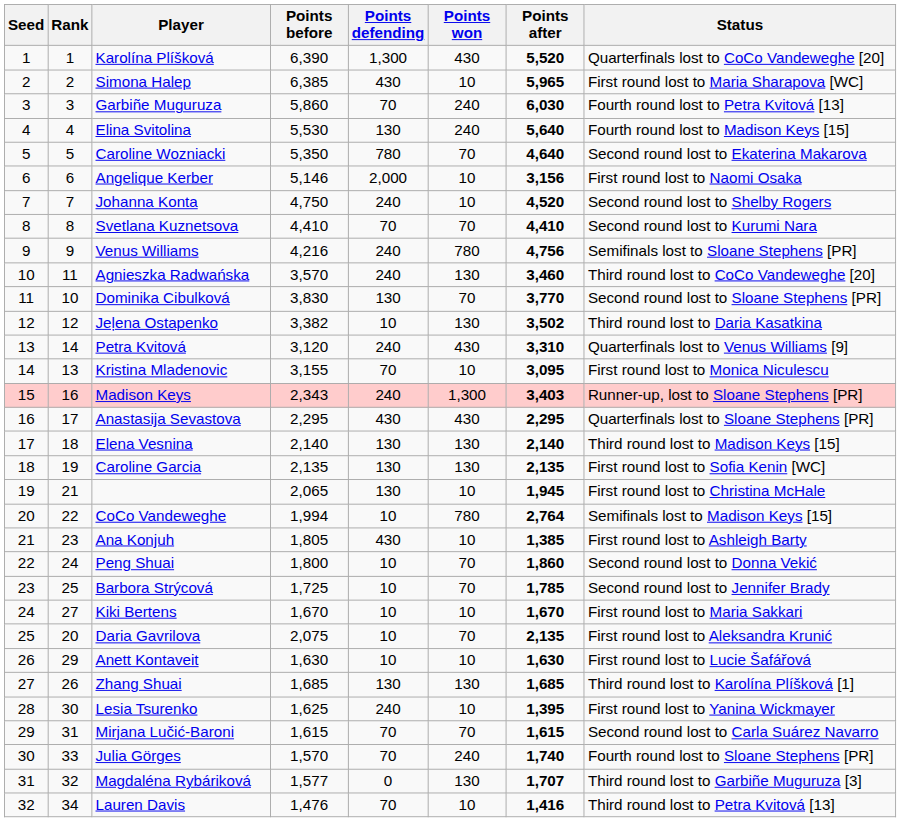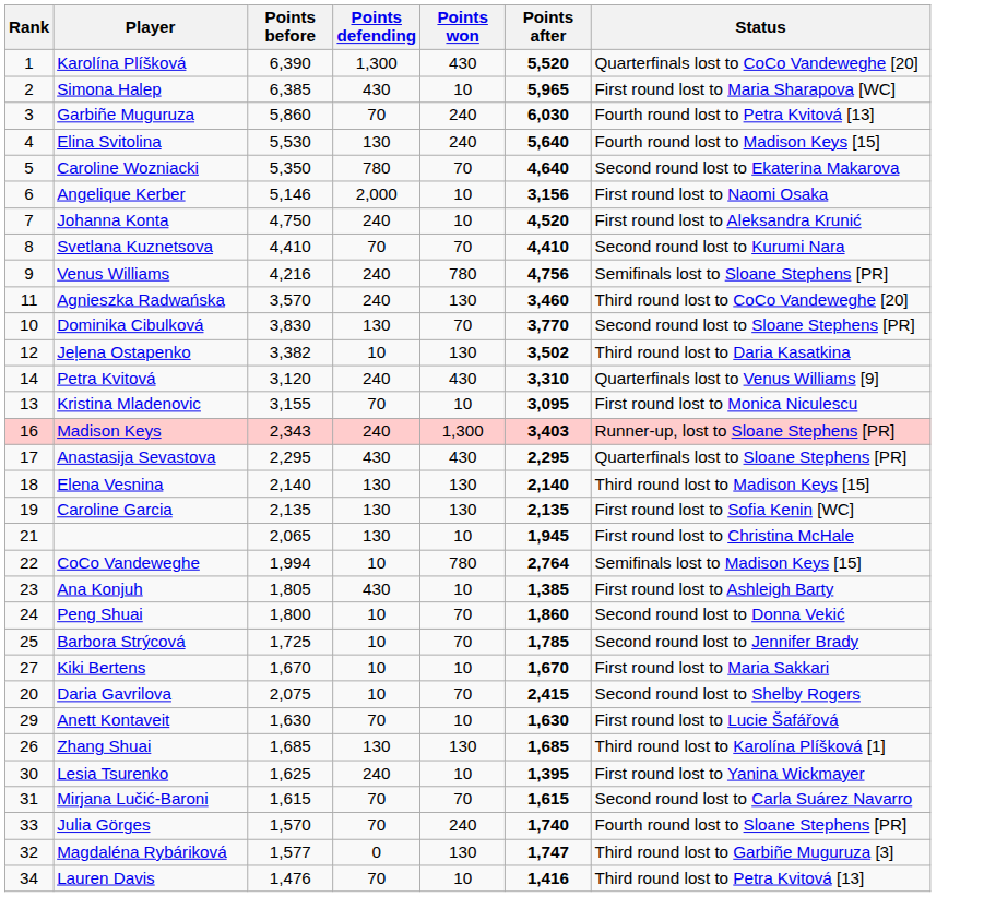 <table class="wikitable sortable" style="text-align:center;">
 <tr style="background:;">
-<th style="width:30px;">Seed</th>
 <th style="width:30px;">Rank</th>
 <th style="width:180px;">Player</th>
 <th style="width:75px;">Points<br> before</th>
 <th style="width:75px;"><strong><a href='#'>Points<br> defending</a></strong></th>
 <th style="width:75px;"><a href='#'>Points<br> won</a></th>
 <th style="width:75px;">Points<br> after</th>
 <th style="width:320px;">Status</th>
 </tr>
 <tr>
 <td>1</td>
-<td>1</td>
 <td style="text-align:left;" data-sort-value=> <a href='#'>Karolína Plíšková</a></td>
 <td>6,390</td>
 <td>1,300</td>
 <td>430</td>
 <td><strong>5,520</strong></td>
 <td style="text-align:left;" data-sort-value=>Quarterfinals lost to  <a href='#'>CoCo Vandeweghe</a> [20]</td>
 </tr>
 <tr>
-<td>2</td>
 <td>2</td>
 <td style="text-align:left;" data-sort-value=> <a href='#'>Simona Halep</a></td>
 <td>6,385</td>
 <td>430</td>
 <td>10</td>
 <td><strong>5,965</strong></td>
 <td style="text-align:left;" data-sort-value=>First round lost to  <a href='#'>Maria Sharapova</a> [WC]</td>
 </tr>
 <tr>
 <td>3</td>
-<td>3</td>
 <td style="text-align:left;" data-sort-value=""> <a href='#'>Garbiñe Muguruza</a></td>
 <td>5,860</td>
 <td>70</td>
 <td>240</td>
 <td><strong>6,030</strong></td>
 <td style="text-align:left;" data-sort-value="">Fourth round lost to  <a href='#'>Petra Kvitová</a> [13]</td>
 </tr>
 <tr>
-<td>4</td>
 <td>4</td>
 <td style="text-align:left;" data-sort-value=""> <a href='#'>Elina Svitolina</a></td>
 <td>5,530</td>
 <td>130</td>
 <td>240</td>
 <td><strong>5,640</strong></td>
 <td style="text-align:left;" data-sort-value="">Fourth round lost to  <a href='#'>Madison Keys</a> [15]</td>
 </tr>
 <tr>
 <td>5</td>
-<td>5</td>
 <td style="text-align:left;" data-sort-value=> <a href='#'>Caroline Wozniacki</a></td>
 <td>5,350</td>
 <td>780</td>
 <td>70</td>
 <td><strong>4,640</strong></td>
 <td style="text-align:left;" data-sort-value=>Second round lost to  <a href='#'>Ekaterina Makarova</a></td>
 </tr>
 <tr>
-<td>6</td>
 <td>6</td>
 <td style="text-align:left;" data-sort-value=> <a href='#'>Angelique Kerber</a></td>
 <td>5,146</td>
 <td>2,000</td>
 <td>10</td>
 <td><strong>3,156</strong></td>
 <td style="text-align:left;" data-sort-value=>First round lost to  <a href='#'>Naomi Osaka</a></td>
 </tr>
 <tr>
 <td>7</td>
-<td>7</td>
 <td style="text-align:left;" data-sort-value=> <a href='#'>Johanna Konta</a></td>
 <td>4,750</td>
 <td>240</td>
 <td>10</td>
 <td><strong>4,520</strong></td>
-<td style="text-align:left;" data-sort-value=>Second round lost to  <a href='#'>Shelby Rogers</a></td>
+<td style="text-align:left;" data-sort-value=>First round lost to  <a href='#'>Aleksandra Krunić</a></td>
 </tr>
 <tr>
-<td>8</td>
 <td>8</td>
 <td style="text-align:left;" data-sort-value=> <a href='#'>Svetlana Kuznetsova</a></td>
 <td>4,410</td>
 <td>70</td>
 <td>70</td>
 <td><strong>4,410</strong></td>
 <td style="text-align:left;" data-sort-value=>Second round lost to  <a href='#'>Kurumi Nara</a></td>
 </tr>
 <tr>
 <td>9</td>
-<td>9</td>
 <td style="text-align:left;" data-sort-value=> <a href='#'>Venus Williams</a></td>
 <td>4,216</td>
 <td>240</td>
 <td>780</td>
 <td><strong>4,756</strong></td>
 <td style="text-align:left;" data-sort-value=>Semifinals lost to  <a href='#'>Sloane Stephens</a> [PR]</td>
 </tr>
 <tr>
-<td>10</td>
 <td>11</td>
 <td style="text-align:left;" data-sort-value=> <a href='#'>Agnieszka Radwańska</a></td>
 <td>3,570</td>
 <td>240</td>
 <td>130</td>
 <td><strong>3,460</strong></td>
 <td style="text-align:left;" data-sort-value=>Third round lost to  <a href='#'>CoCo Vandeweghe</a> [20]</td>
 </tr>
 <tr>
-<td>11</td>
 <td>10</td>
 <td style="text-align:left;" data-sort-value=> <a href='#'>Dominika Cibulková</a></td>
 <td>3,830</td>
 <td>130</td>
 <td>70</td>
 <td><strong>3,770</strong></td>
 <td style="text-align:left;" data-sort-value=>Second round lost to  <a href='#'>Sloane Stephens</a> [PR]</td>
 </tr>
 <tr>
 <td>12</td>
-<td>12</td>
 <td style="text-align:left;" data-sort-value=> <a href='#'>Jeļena Ostapenko</a></td>
 <td>3,382</td>
 <td>10</td>
 <td>130</td>
 <td><strong>3,502</strong></td>
 <td style="text-align:left;" data-sort-value=>Third round lost to  <a href='#'>Daria Kasatkina</a></td>
 </tr>
 <tr>
-<td>13</td>
 <td>14</td>
 <td style="text-align:left;" data-sort-value=> <a href='#'>Petra Kvitová</a></td>
 <td>3,120</td>
 <td>240</td>
 <td>430</td>
 <td><strong>3,310</strong></td>
 <td style="text-align:left;" data-sort-value=>Quarterfinals lost to  <a href='#'>Venus Williams</a> [9]</td>
 </tr>
 <tr>
-<td>14</td>
 <td>13</td>
 <td style="text-align:left;" data-sort-value=> <a href='#'>Kristina Mladenovic</a></td>
 <td>3,155</td>
 <td>70</td>
 <td>10</td>
 <td><strong>3,095</strong></td>
 <td style="text-align:left;" data-sort-value=>First round lost to  <a href='#'>Monica Niculescu</a></td>
 </tr>
 <tr style="background:#fcc;">
-<td>15</td>
 <td>16</td>
 <td style="text-align:left;" data-sort-value=> <a href='#'>Madison Keys</a></td>
 <td>2,343</td>
 <td>240</td>
 <td>1,300</td>
 <td><strong>3,403</strong></td>
 <td style="text-align:left;" data-sort-value=>Runner-up, lost to  <a href='#'>Sloane Stephens</a> [PR]</td>
 </tr>
 <tr>
-<td>16</td>
 <td>17</td>
 <td style="text-align:left;" data-sort-value=> <a href='#'>Anastasija Sevastova</a></td>
 <td>2,295</td>
 <td>430</td>
 <td>430</td>
 <td><strong>2,295</strong></td>
 <td style="text-align:left;" data-sort-value=>Quarterfinals lost to  <a href='#'>Sloane Stephens</a> [PR]</td>
 </tr>
 <tr>
-<td>17</td>
 <td>18</td>
 <td style="text-align:left;" data-sort-value=> <a href='#'>Elena Vesnina</a></td>
 <td>2,140</td>
 <td>130</td>
 <td>130</td>
 <td><strong>2,140</strong></td>
 <td style="text-align:left;" data-sort-value=>Third round lost to  <a href='#'>Madison Keys</a> [15]</td>
 </tr>
 <tr>
-<td>18</td>
 <td>19</td>
 <td style="text-align:left;" data-sort-value=> <a href='#'>Caroline Garcia</a></td>
 <td>2,135</td>
 <td>130</td>
 <td>130</td>
 <td><strong>2,135</strong></td>
 <td style="text-align:left;" data-sort-value=>First round lost to  <a href='#'>Sofia Kenin</a> [WC]</td>
 </tr>
 <tr>
-<td>19</td>
 <td>21</td>
 <td style="text-align:left;" data-sort-value=></td>
 <td>2,065</td>
 <td>130</td>
 <td>10</td>
 <td><strong>1,945</strong></td>
 <td style="text-align:left;" data-sort-value=>First round lost to  <a href='#'>Christina McHale</a></td>
 </tr>
 <tr>
-<td>20</td>
 <td>22</td>
 <td style="text-align:left;" data-sort-value=> <a href='#'>CoCo Vandeweghe</a></td>
 <td>1,994</td>
 <td>10</td>
 <td>780</td>
 <td><strong>2,764</strong></td>
 <td style="text-align:left;" data-sort-value=>Semifinals lost to  <a href='#'>Madison Keys</a> [15]</td>
 </tr>
 <tr>
-<td>21</td>
 <td>23</td>
 <td style="text-align:left;" data-sort-value=> <a href='#'>Ana Konjuh</a></td>
 <td>1,805</td>
 <td>430</td>
 <td>10</td>
 <td><strong>1,385</strong></td>
 <td style="text-align:left;" data-sort-value=>First round lost to  <a href='#'>Ashleigh Barty</a></td>
 </tr>
 <tr>
-<td>22</td>
 <td>24</td>
 <td style="text-align:left;" data-sort-value=> <a href='#'>Peng Shuai</a></td>
 <td>1,800</td>
 <td>10</td>
 <td>70</td>
 <td><strong>1,860</strong></td>
 <td style="text-align:left;" data-sort-value=>Second round lost to  <a href='#'>Donna Vekić</a></td>
 </tr>
 <tr>
-<td>23</td>
 <td>25</td>
 <td style="text-align:left;" data-sort-value=> <a href='#'>Barbora Strýcová</a></td>
 <td>1,725</td>
 <td>10</td>
 <td>70</td>
 <td><strong>1,785</strong></td>
 <td style="text-align:left;" data-sort-value=>Second round lost to  <a href='#'>Jennifer Brady</a></td>
 </tr>
 <tr>
-<td>24</td>
 <td>27</td>
 <td style="text-align:left;" data-sort-value=> <a href='#'>Kiki Bertens</a></td>
 <td>1,670</td>
 <td>10</td>
 <td>10</td>
 <td><strong>1,670</strong></td>
 <td style="text-align:left;" data-sort-value=>First round lost to  <a href='#'>Maria Sakkari</a></td>
 </tr>
 <tr>
-<td>25</td>
 <td>20</td>
 <td style="text-align:left;" data-sort-value=> <a href='#'>Daria Gavrilova</a></td>
 <td>2,075</td>
 <td>10</td>
 <td>70</td>
-<td><strong>2,135</strong></td>
-<td style="text-align:left;" data-sort-value=>First round lost to  <a href='#'>Aleksandra Krunić</a></td>
+<td><strong>2,415</strong></td>
+<td style="text-align:left;" data-sort-value=>Second round lost to  <a href='#'>Shelby Rogers</a></td>
 </tr>
 <tr>
-<td>26</td>
 <td>29</td>
 <td style="text-align:left;" data-sort-value=> <a href='#'>Anett Kontaveit</a></td>
 <td>1,630</td>
-<td>10</td>
+<td>70</td>
 <td>10</td>
 <td><strong>1,630</strong></td>
 <td style="text-align:left;" data-sort-value=>First round lost to  <a href='#'>Lucie Šafářová</a></td>
 </tr>
 <tr>
-<td>27</td>
 <td>26</td>
 <td style="text-align:left;" data-sort-value=> <a href='#'>Zhang Shuai</a></td>
 <td>1,685</td>
 <td>130</td>
 <td>130</td>
 <td><strong>1,685</strong></td>
 <td style="text-align:left;" data-sort-value=>Third round lost to  <a href='#'>Karolína Plíšková</a> [1]</td>
 </tr>
 <tr>
-<td>28</td>
 <td>30</td>
 <td style="text-align:left;" data-sort-value=> <a href='#'>Lesia Tsurenko</a></td>
 <td>1,625</td>
 <td>240</td>
 <td>10</td>
 <td><strong>1,395</strong></td>
 <td style="text-align:left;" data-sort-value=>First round lost to  <a href='#'>Yanina Wickmayer</a></td>
 </tr>
 <tr>
-<td>29</td>
 <td>31</td>
 <td style="text-align:left;" data-sort-value=> <a href='#'>Mirjana Lučić-Baroni</a></td>
 <td>1,615</td>
 <td>70</td>
 <td>70</td>
 <td><strong>1,615</strong></td>
 <td style="text-align:left;" data-sort-value=>Second round lost to  <a href='#'>Carla Suárez Navarro</a></td>
 </tr>
 <tr>
-<td>30</td>
 <td>33</td>
 <td style="text-align:left;" data-sort-value=> <a href='#'>Julia Görges</a></td>
 <td>1,570</td>
 <td>70</td>
 <td>240</td>
 <td><strong>1,740</strong></td>
 <td style="text-align:left;" data-sort-value=>Fourth round lost to  <a href='#'>Sloane Stephens</a> [PR]</td>
 </tr>
 <tr>
-<td>31</td>
 <td>32</td>
 <td style="text-align:left;" data-sort-value=> <a href='#'>Magdaléna Rybáriková</a></td>
 <td>1,577</td>
 <td>0</td>
 <td>130</td>
-<td><strong>1,707</strong></td>
+<td><strong>1,747</strong></td>
 <td style="text-align:left;" data-sort-value=>Third round lost to  <a href='#'>Garbiñe Muguruza</a> [3]</td>
 </tr>
 <tr>
-<td>32</td>
 <td>34</td>
 <td style="text-align:left;" data-sort-value=> <a href='#'>Lauren Davis</a></td>
 <td>1,476</td>
 <td>70</td>
 <td>10</td>
 <td><strong>1,416</strong></td>
 <td style="text-align:left;" data-sort-value=>Third round lost to  <a href='#'>Petra Kvitová</a> [13]</td>
 </tr>
 </table>
